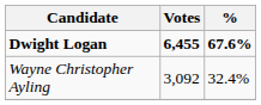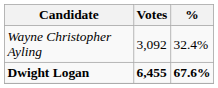 <table class="wikitable" style="width:250px">
 <tr>
 <th>Candidate</th>
 <th>Votes</th>
 <th>%</th>
 </tr>
 <tr>
+<td><em>Wayne Christopher Ayling</em></td>
+<td>3,092</td>
+<td>32.4%</td>
+</tr>
+<tr>
 <td><strong>Dwight Logan</strong></td>
 <td><strong>6,455</strong></td>
 <td><strong>67.6%</strong></td>
 </tr>
 <tr>
-<td><em>Wayne Christopher Ayling</em></td>
-<td>3,092</td>
-<td>32.4%</td>
-</tr>
-<tr>
 </tr>
 </table>
